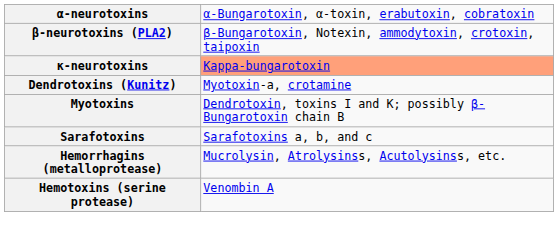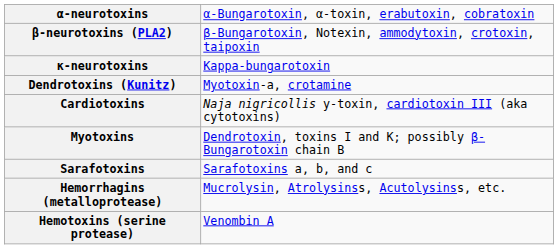 <table class="wikitable">
 <tr valign="top">
 <th scope="row">α-neurotoxins</th>
 <td><a href='#'>α-Bungarotoxin</a>, α-toxin, <a href='#'>erabutoxin</a>, <a href='#'>cobratoxin</a></td>
 </tr>
 <tr valign="top">
 <th scope="row">β-neurotoxins (<a href='#'>PLA2</a>)</th>
 <td><a href='#'>β-Bungarotoxin</a>, Notexin, <a href='#'>ammodytoxin</a>, <a href='#'>crotoxin</a>, <a href='#'>taipoxin</a></td>
 </tr>
 <tr ="top">
 <th scope="row">κ-neurotoxins</th>
-<td style="background: lightsalmon;"><a href='#'>Kappa-bungarotoxin</a></td>
+<td><a href='#'>Kappa-bungarotoxin</a></td>
 </tr>
 <tr valign="top">
 <th scope="row">Dendrotoxins (<a href='#'>Kunitz</a>)</th>
 <td><a href='#'>Myotoxin</a>-a, <a href='#'>crotamine</a></td>
+</tr>
+<tr valign="top">
+<th scope="row">Cardiotoxins</th>
+<td><em>Naja nigricollis</em> y-toxin, <a href='#'>cardiotoxin III</a> (aka cytotoxins)</td>
 </tr>
 <tr valign="top">
 <th scope="row">Myotoxins</th>
 <td><a href='#'>Dendrotoxin</a>, toxins I and K; possibly <a href='#'>β-Bungarotoxin</a> chain B</td>
 </tr>
 <tr valign="top">
 <th scope="row">Sarafotoxins</th>
 <td><a href='#'>Sarafotoxins</a> a, b, and c</td>
 </tr>
 <tr valign="top">
 <th scope="row">Hemorrhagins (metalloprotease)</th>
 <td><a href='#'>Mucrolysin</a>, <a href='#'>Atrolysins</a>s, <a href='#'>Acutolysins</a>s, etc.</td>
 </tr>
 <tr valign="top">
 <th scope=row>Hemotoxins (serine protease)</th>
 <td><a href='#'>Venombin A</a></td>
 </tr>
 </table>
